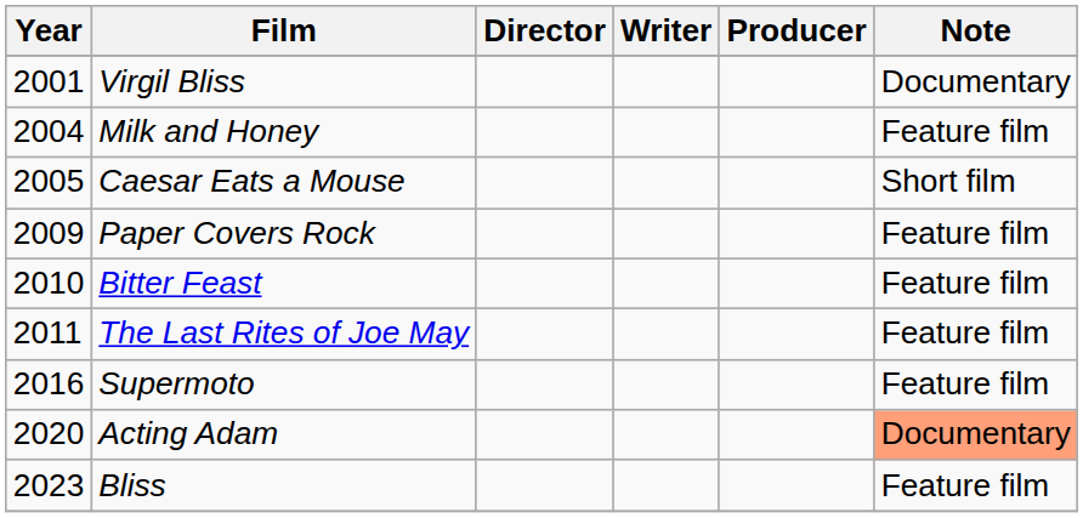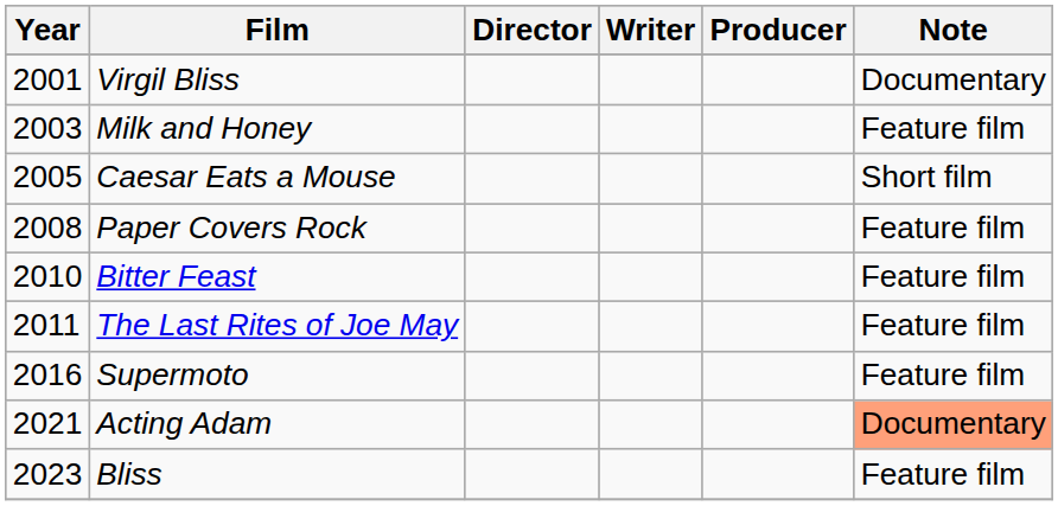 <table class="wikitable sortable" style="text-align:left">
 <tr>
 <th>Year</th>
 <th>Film</th>
 <th>Director</th>
 <th>Writer</th>
 <th>Producer</th>
 <th>Note</th>
 </tr>
 <tr>
 </tr>
 <tr>
 <td>2001</td>
 <td><em>Virgil Bliss</em></td>
 <td></td>
 <td></td>
 <td></td>
 <td>Documentary</td>
 </tr>
 <tr>
-<td>2004</td>
+<td>2003</td>
 <td><em>Milk and Honey</em></td>
 <td></td>
 <td></td>
 <td></td>
 <td>Feature film</td>
 </tr>
 <tr>
 <td>2005</td>
 <td><em>Caesar Eats a Mouse</em></td>
 <td></td>
 <td></td>
 <td></td>
 <td>Short film</td>
 </tr>
 <tr>
-<td>2009</td>
+<td>2008</td>
 <td><em>Paper Covers Rock</em></td>
 <td></td>
 <td></td>
 <td></td>
 <td>Feature film</td>
 </tr>
 <tr>
 <td>2010</td>
 <td><em><a href='#'>Bitter Feast</a></em></td>
 <td></td>
 <td></td>
 <td></td>
 <td>Feature film</td>
 </tr>
 <tr>
 <td>2011</td>
 <td><em><a href='#'>The Last Rites of Joe May</a></em></td>
 <td></td>
 <td></td>
 <td></td>
 <td>Feature film</td>
 </tr>
 <tr>
 <td>2016</td>
 <td><em>Supermoto</em></td>
 <td></td>
 <td></td>
 <td></td>
 <td>Feature film</td>
 </tr>
 <tr>
-<td>2020</td>
+<td>2021</td>
 <td><em>Acting Adam</em></td>
 <td></td>
 <td></td>
 <td></td>
 <td style="background: lightsalmon;">Documentary</td>
 </tr>
 <tr>
 <td>2023</td>
 <td><em>Bliss</em></td>
 <td></td>
 <td></td>
 <td></td>
 <td>Feature film</td>
 </tr>
 <tr>
 </tr>
 </table>
